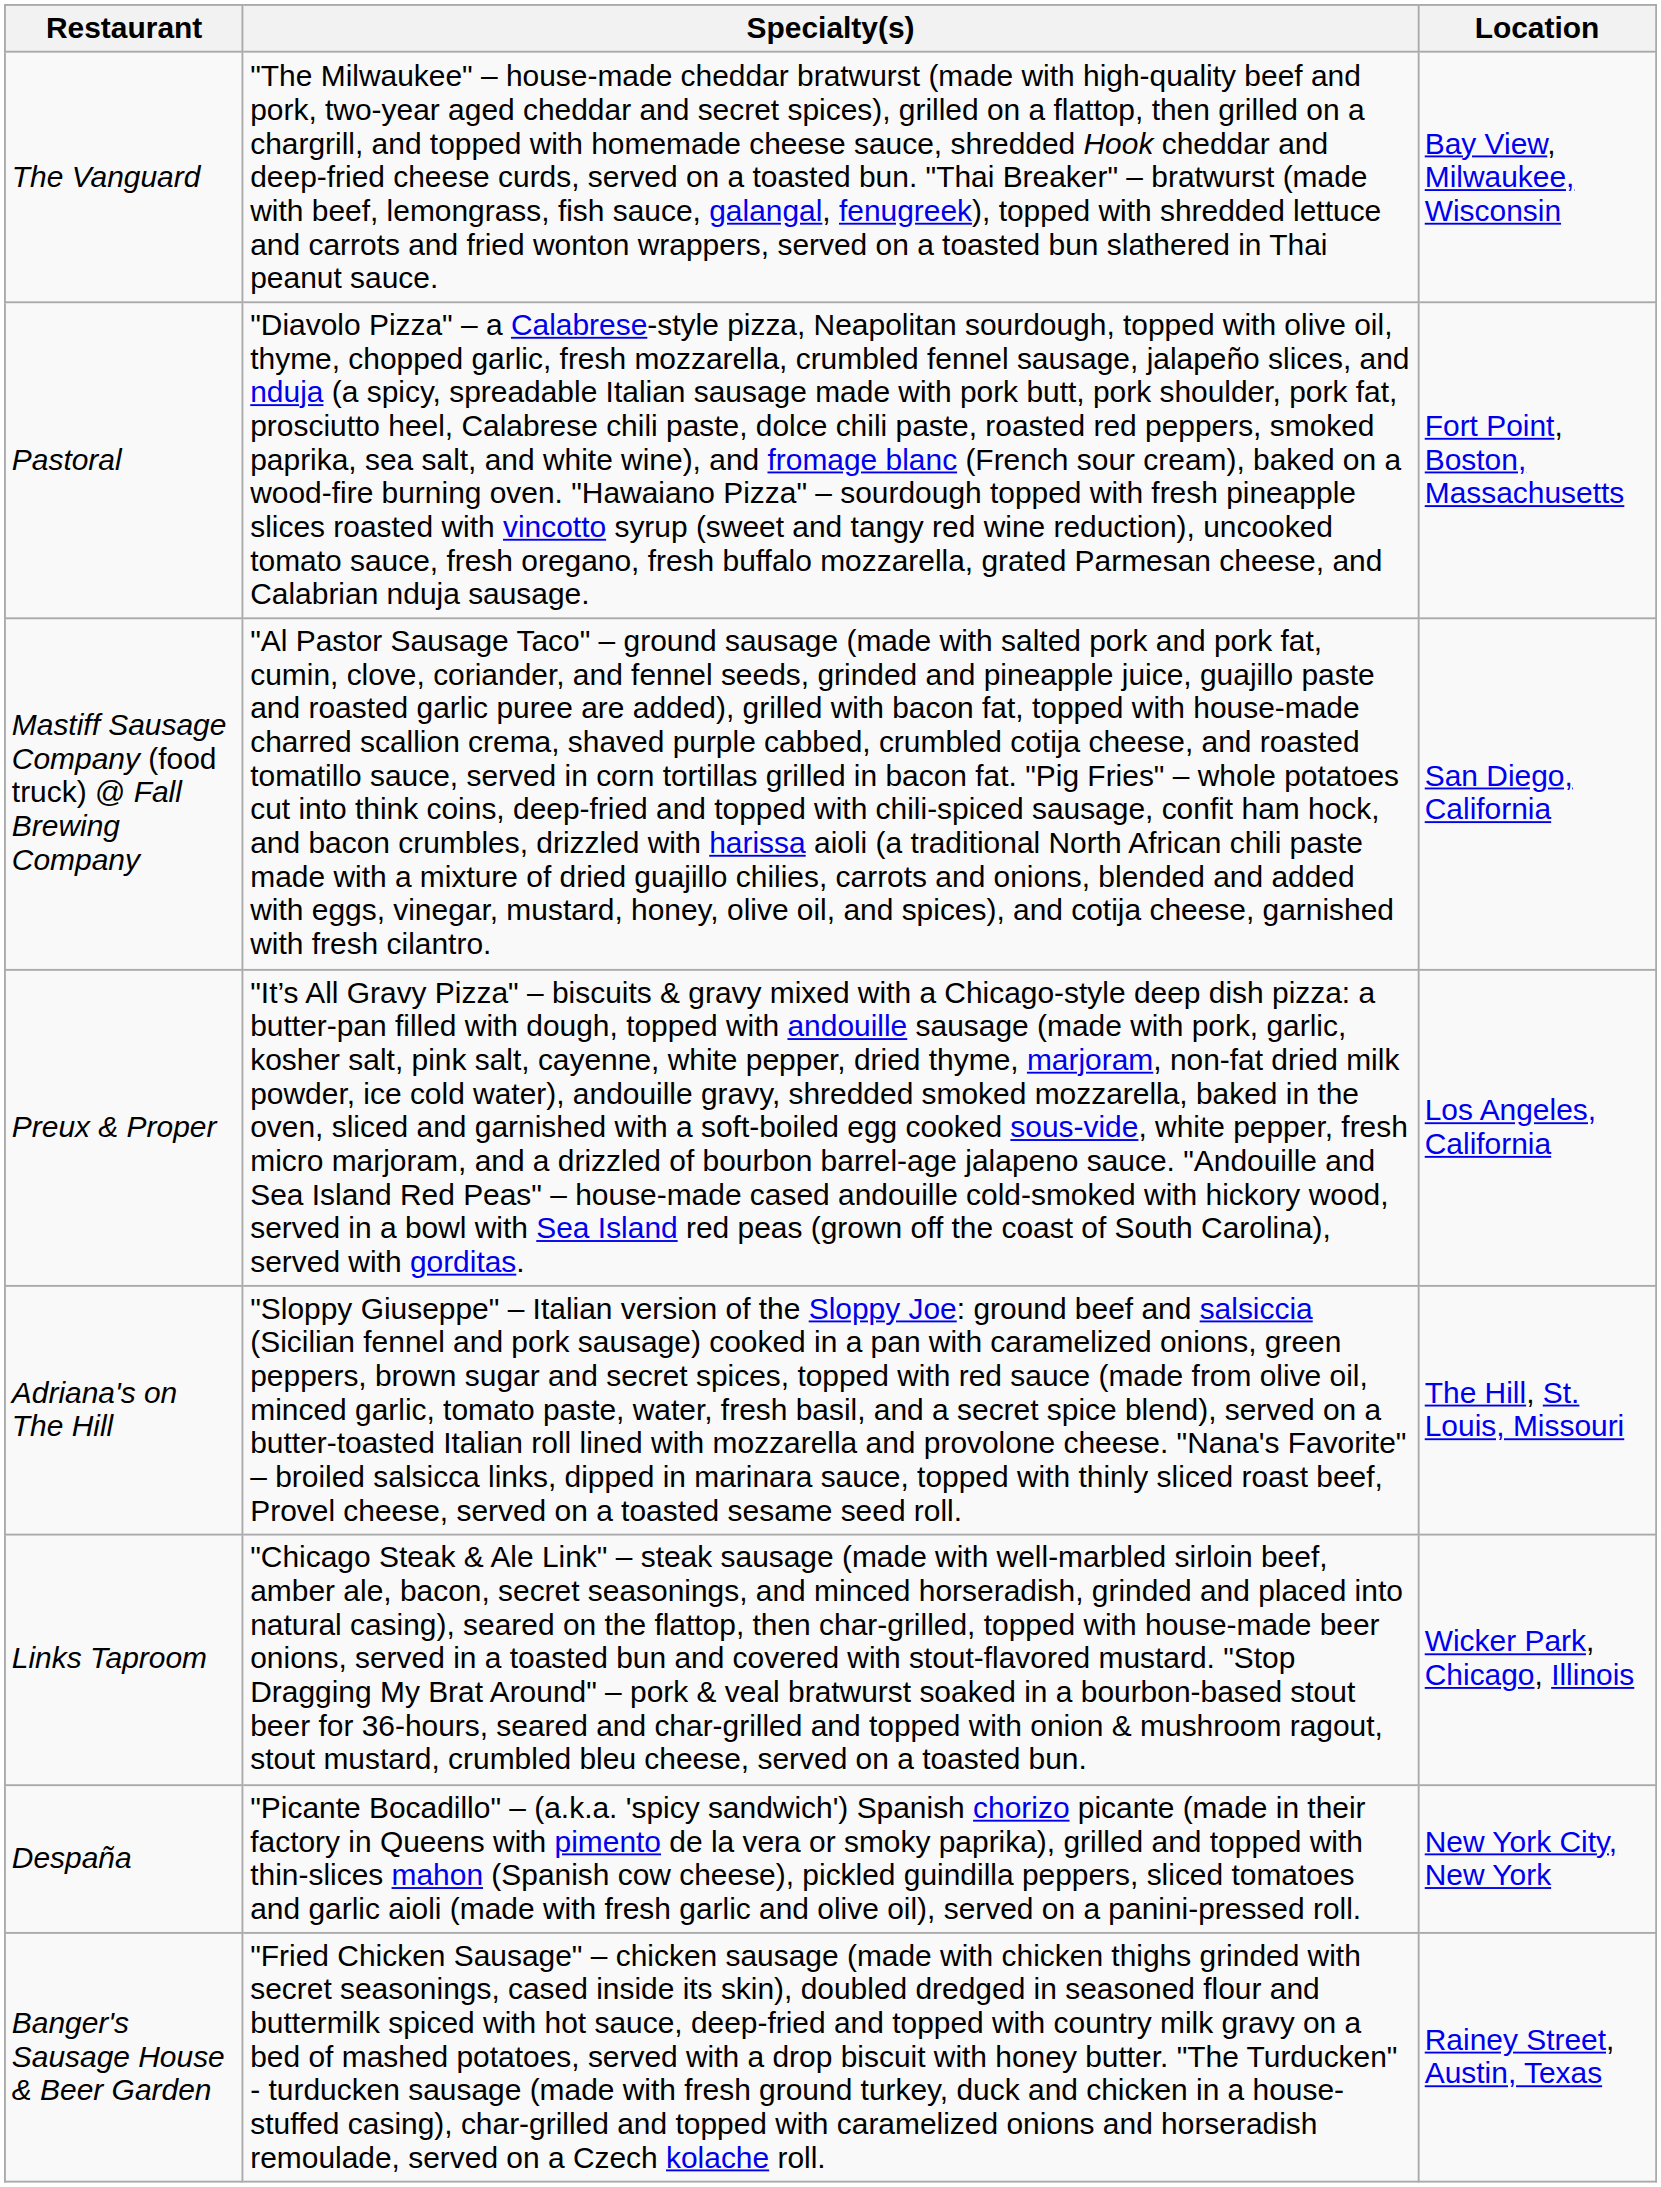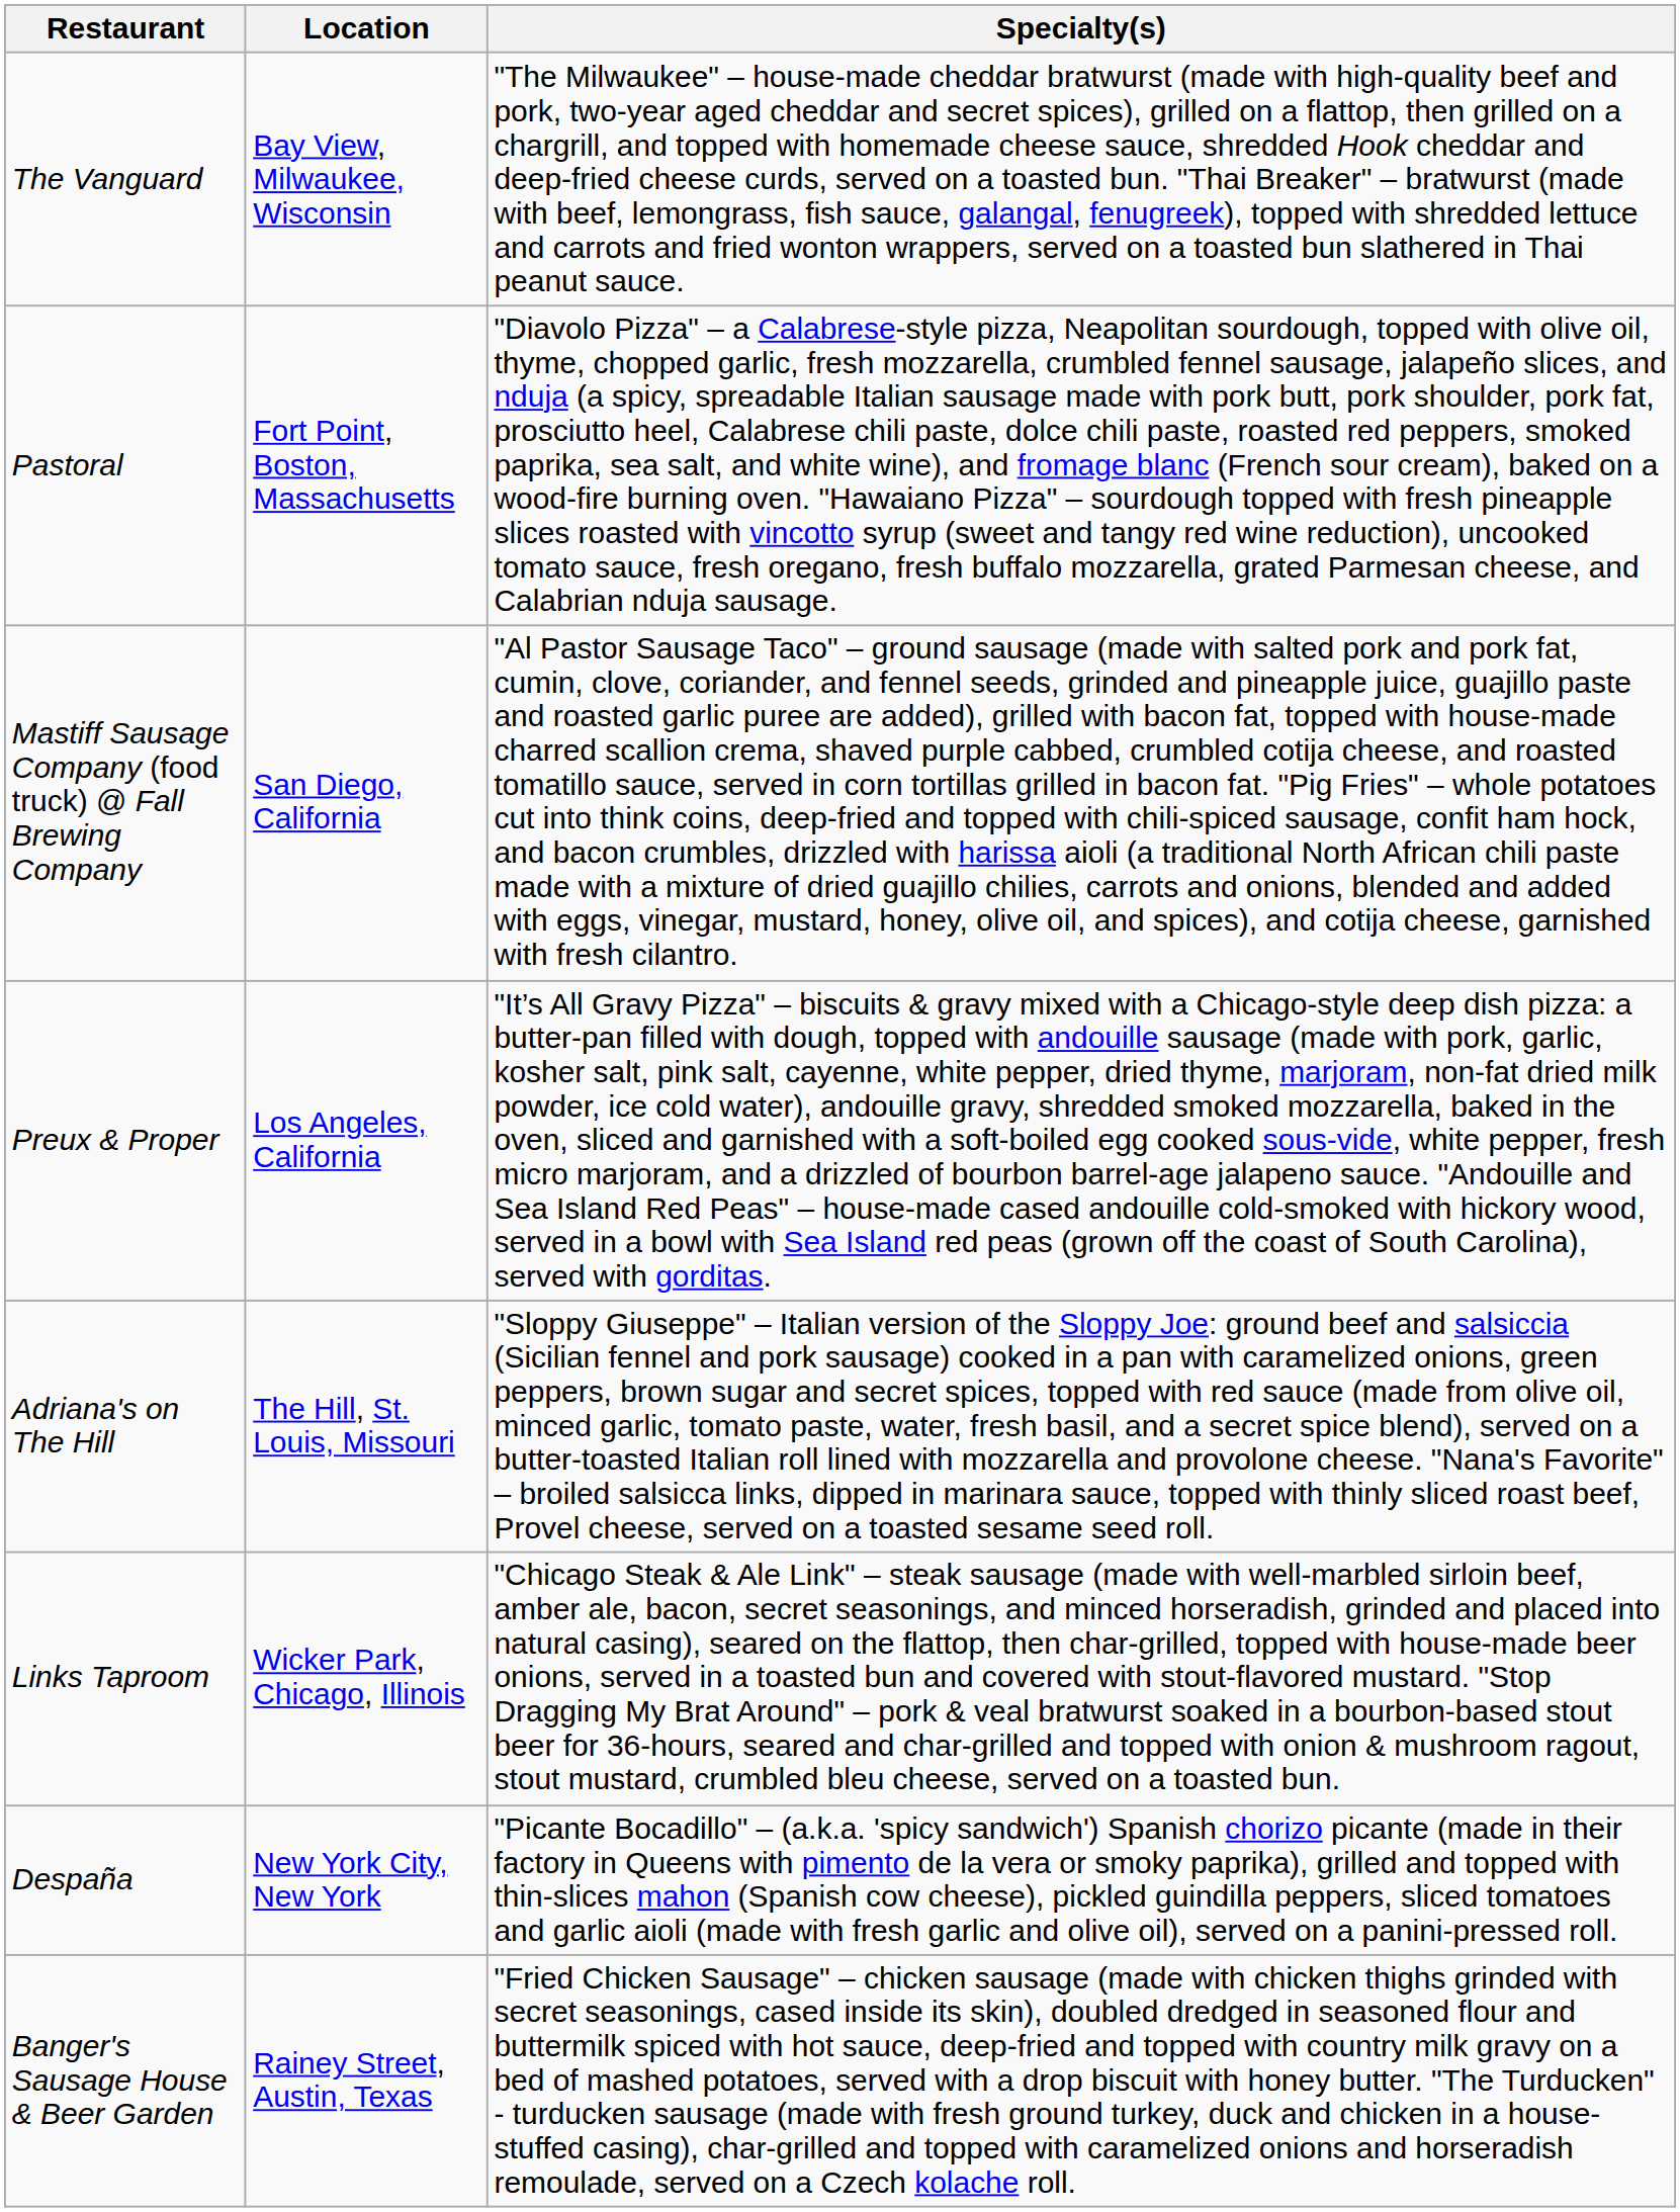 <table class="wikitable" style="width:100%;">
 <tr>
 <th>Restaurant</th>
+<th>Location</th>
 <th>Specialty(s)</th>
-<th>Location</th>
 </tr>
 <tr>
 <td><em>The Vanguard</em></td>
+<td><a href='#'>Bay View</a>, <a href='#'>Milwaukee, Wisconsin</a></td>
 <td>"The Milwaukee" – house-made cheddar bratwurst (made with high-quality beef and pork, two-year aged cheddar and secret spices), grilled on a flattop, then grilled on a chargrill, and topped with homemade cheese sauce, shredded <em>Hook</em> cheddar and deep-fried cheese curds, served on a toasted bun. "Thai Breaker" – bratwurst (made with beef, lemongrass, fish sauce, <a href='#'>galangal</a>, <a href='#'>fenugreek</a>), topped with shredded lettuce and carrots and fried wonton wrappers, served on a toasted bun slathered in Thai peanut sauce.</td>
-<td><a href='#'>Bay View</a>, <a href='#'>Milwaukee, Wisconsin</a></td>
 </tr>
 <tr>
 <td><em>Pastoral</em></td>
+<td><a href='#'>Fort Point</a>, <a href='#'>Boston, Massachusetts</a></td>
 <td>"Diavolo Pizza" – a <a href='#'>Calabrese</a>-style pizza, Neapolitan sourdough, topped with olive oil, thyme, chopped garlic, fresh mozzarella, crumbled fennel sausage, jalapeño slices, and <a href='#'>nduja</a> (a spicy, spreadable Italian sausage made with pork butt, pork shoulder, pork fat, prosciutto heel, Calabrese chili paste, dolce chili paste, roasted red peppers, smoked paprika, sea salt, and white wine), and <a href='#'>fromage blanc</a> (French sour cream), baked on a wood-fire burning oven. "Hawaiano Pizza" – sourdough topped with fresh pineapple slices roasted with <a href='#'>vincotto</a> syrup (sweet and tangy red wine reduction), uncooked tomato sauce, fresh oregano, fresh buffalo mozzarella, grated Parmesan cheese, and Calabrian nduja sausage.</td>
-<td><a href='#'>Fort Point</a>, <a href='#'>Boston, Massachusetts</a></td>
 </tr>
 <tr>
 <td><em>Mastiff Sausage Company</em> (food truck) @ <em>Fall Brewing Company</em></td>
+<td><a href='#'>San Diego, California</a></td>
 <td>"Al Pastor Sausage Taco" – ground sausage (made with salted pork and pork fat, cumin, clove, coriander, and fennel seeds, grinded and pineapple juice, guajillo paste and roasted garlic puree are added), grilled with bacon fat, topped with house-made charred scallion crema, shaved purple cabbed, crumbled cotija cheese, and roasted tomatillo sauce, served in corn tortillas grilled in bacon fat. "Pig Fries" – whole potatoes cut into think coins, deep-fried and topped with chili-spiced sausage, confit ham hock, and bacon crumbles, drizzled with <a href='#'>harissa</a> aioli (a traditional North African chili paste made with a mixture of dried guajillo chilies, carrots and onions, blended and added with eggs, vinegar, mustard, honey, olive oil, and spices), and cotija cheese, garnished with fresh cilantro.</td>
-<td><a href='#'>San Diego, California</a></td>
 </tr>
 <tr>
 <td><em>Preux & Proper</em></td>
+<td><a href='#'>Los Angeles, California</a></td>
 <td>"It’s All Gravy Pizza" – biscuits & gravy mixed with a Chicago-style deep dish pizza: a butter-pan filled with dough, topped with <a href='#'>andouille</a> sausage (made with pork, garlic, kosher salt, pink salt, cayenne, white pepper, dried thyme, <a href='#'>marjoram</a>, non-fat dried milk powder, ice cold water), andouille gravy, shredded smoked mozzarella, baked in the oven, sliced and garnished with a soft-boiled egg cooked <a href='#'>sous-vide</a>, white pepper, fresh micro marjoram, and a drizzled of bourbon barrel-age jalapeno sauce.  "Andouille and Sea Island Red Peas" – house-made cased andouille cold-smoked with hickory wood, served in a bowl with <a href='#'>Sea Island</a> red peas (grown off the coast of South Carolina), served with <a href='#'>gorditas</a>.</td>
-<td><a href='#'>Los Angeles, California</a></td>
 </tr>
 <tr>
 <td><em>Adriana's on The Hill</em></td>
+<td><a href='#'>The Hill</a>, <a href='#'>St. Louis, Missouri</a></td>
 <td>"Sloppy Giuseppe" – Italian version of the <a href='#'>Sloppy Joe</a>: ground beef and <a href='#'>salsiccia</a> (Sicilian fennel and pork sausage) cooked in a pan with caramelized onions, green peppers, brown sugar and secret spices, topped with red sauce (made from olive oil, minced garlic, tomato paste, water, fresh basil, and a secret spice blend), served on a butter-toasted Italian roll lined with mozzarella and provolone cheese. "Nana's Favorite" – broiled salsicca links, dipped in marinara sauce, topped with thinly sliced roast beef, Provel cheese, served on a toasted sesame seed roll.</td>
-<td><a href='#'>The Hill</a>, <a href='#'>St. Louis, Missouri</a></td>
 </tr>
 <tr>
 <td><em>Links Taproom</em></td>
+<td><a href='#'>Wicker Park</a>, <a href='#'>Chicago</a>, <a href='#'>Illinois</a></td>
 <td>"Chicago Steak & Ale Link" – steak sausage (made with well-marbled sirloin beef, amber ale, bacon, secret seasonings, and minced horseradish, grinded and placed into natural casing), seared on the flattop, then char-grilled, topped with house-made beer onions, served in a toasted bun and covered with stout-flavored mustard. "Stop Dragging My Brat Around" – pork & veal bratwurst soaked in a bourbon-based stout beer for 36-hours, seared and char-grilled and topped with onion & mushroom ragout, stout mustard, crumbled bleu cheese, served on a toasted bun.</td>
-<td><a href='#'>Wicker Park</a>, <a href='#'>Chicago</a>, <a href='#'>Illinois</a></td>
 </tr>
 <tr>
 <td><em>Despaña</em></td>
+<td><a href='#'>New York City, New York</a></td>
 <td>"Picante Bocadillo" – (a.k.a. 'spicy sandwich') Spanish <a href='#'>chorizo</a> picante (made in their factory in Queens with <a href='#'>pimento</a> de la vera or smoky paprika), grilled and topped with thin-slices <a href='#'>mahon</a> (Spanish cow cheese), pickled guindilla peppers, sliced tomatoes and garlic aioli (made with fresh garlic and olive oil), served on a panini-pressed roll.</td>
-<td><a href='#'>New York City, New York</a></td>
 </tr>
 <tr>
 <td><em>Banger's Sausage House & Beer Garden</em></td>
+<td><a href='#'>Rainey Street</a>, <a href='#'>Austin, Texas</a></td>
 <td>"Fried Chicken Sausage" – chicken sausage (made with chicken thighs grinded with secret seasonings, cased inside its skin), doubled dredged in seasoned flour and buttermilk spiced with hot sauce, deep-fried and topped with country milk gravy on a bed of mashed potatoes, served with a drop biscuit with honey butter. "The Turducken" - turducken sausage (made with fresh ground turkey, duck and chicken in a house-stuffed casing), char-grilled and topped with caramelized onions and horseradish remoulade, served on a Czech <a href='#'>kolache</a> roll.</td>
-<td><a href='#'>Rainey Street</a>, <a href='#'>Austin, Texas</a></td>
 </tr>
 </table>
